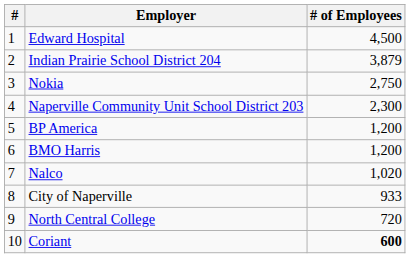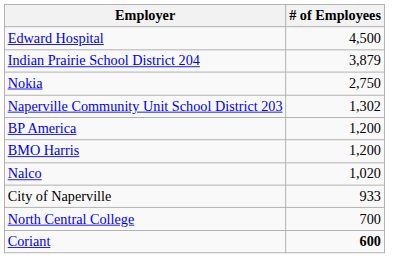 <table class="wikitable sortable">
 <tr>
-<th>#</th>
 <th>Employer</th>
 <th># of Employees</th>
 </tr>
 <tr>
-<td>1</td>
 <td><a href='#'>Edward Hospital</a></td>
 <td style="text-align: right;">4,500</td>
 </tr>
 <tr>
-<td>2</td>
 <td><a href='#'>Indian Prairie School District 204</a></td>
 <td style="text-align: right;">3,879</td>
 </tr>
 <tr>
-<td>3</td>
 <td><a href='#'>Nokia</a></td>
 <td style="text-align: right;">2,750</td>
 </tr>
 <tr>
-<td>4</td>
 <td><a href='#'>Naperville Community Unit School District 203</a></td>
-<td style="text-align: right;">2,300</td>
+<td style="text-align: right;">1,302</td>
 </tr>
 <tr>
-<td>5</td>
 <td><a href='#'>BP America</a></td>
 <td style="text-align: right;">1,200</td>
 </tr>
 <tr>
-<td>6</td>
 <td><a href='#'>BMO Harris</a></td>
 <td style="text-align: right;">1,200</td>
 </tr>
 <tr>
-<td>7</td>
 <td><a href='#'>Nalco</a></td>
 <td style="text-align: right;">1,020</td>
 </tr>
 <tr>
-<td>8</td>
 <td>City of Naperville</td>
 <td style="text-align: right;">933</td>
 </tr>
 <tr>
-<td>9</td>
 <td><a href='#'>North Central College</a></td>
-<td style="text-align: right;">720</td>
+<td style="text-align: right;">700</td>
 </tr>
 <tr>
-<td>10</td>
 <td><a href='#'>Coriant</a></td>
 <td style="text-align: right;"><strong>600</strong></td>
 </tr>
 </table>
